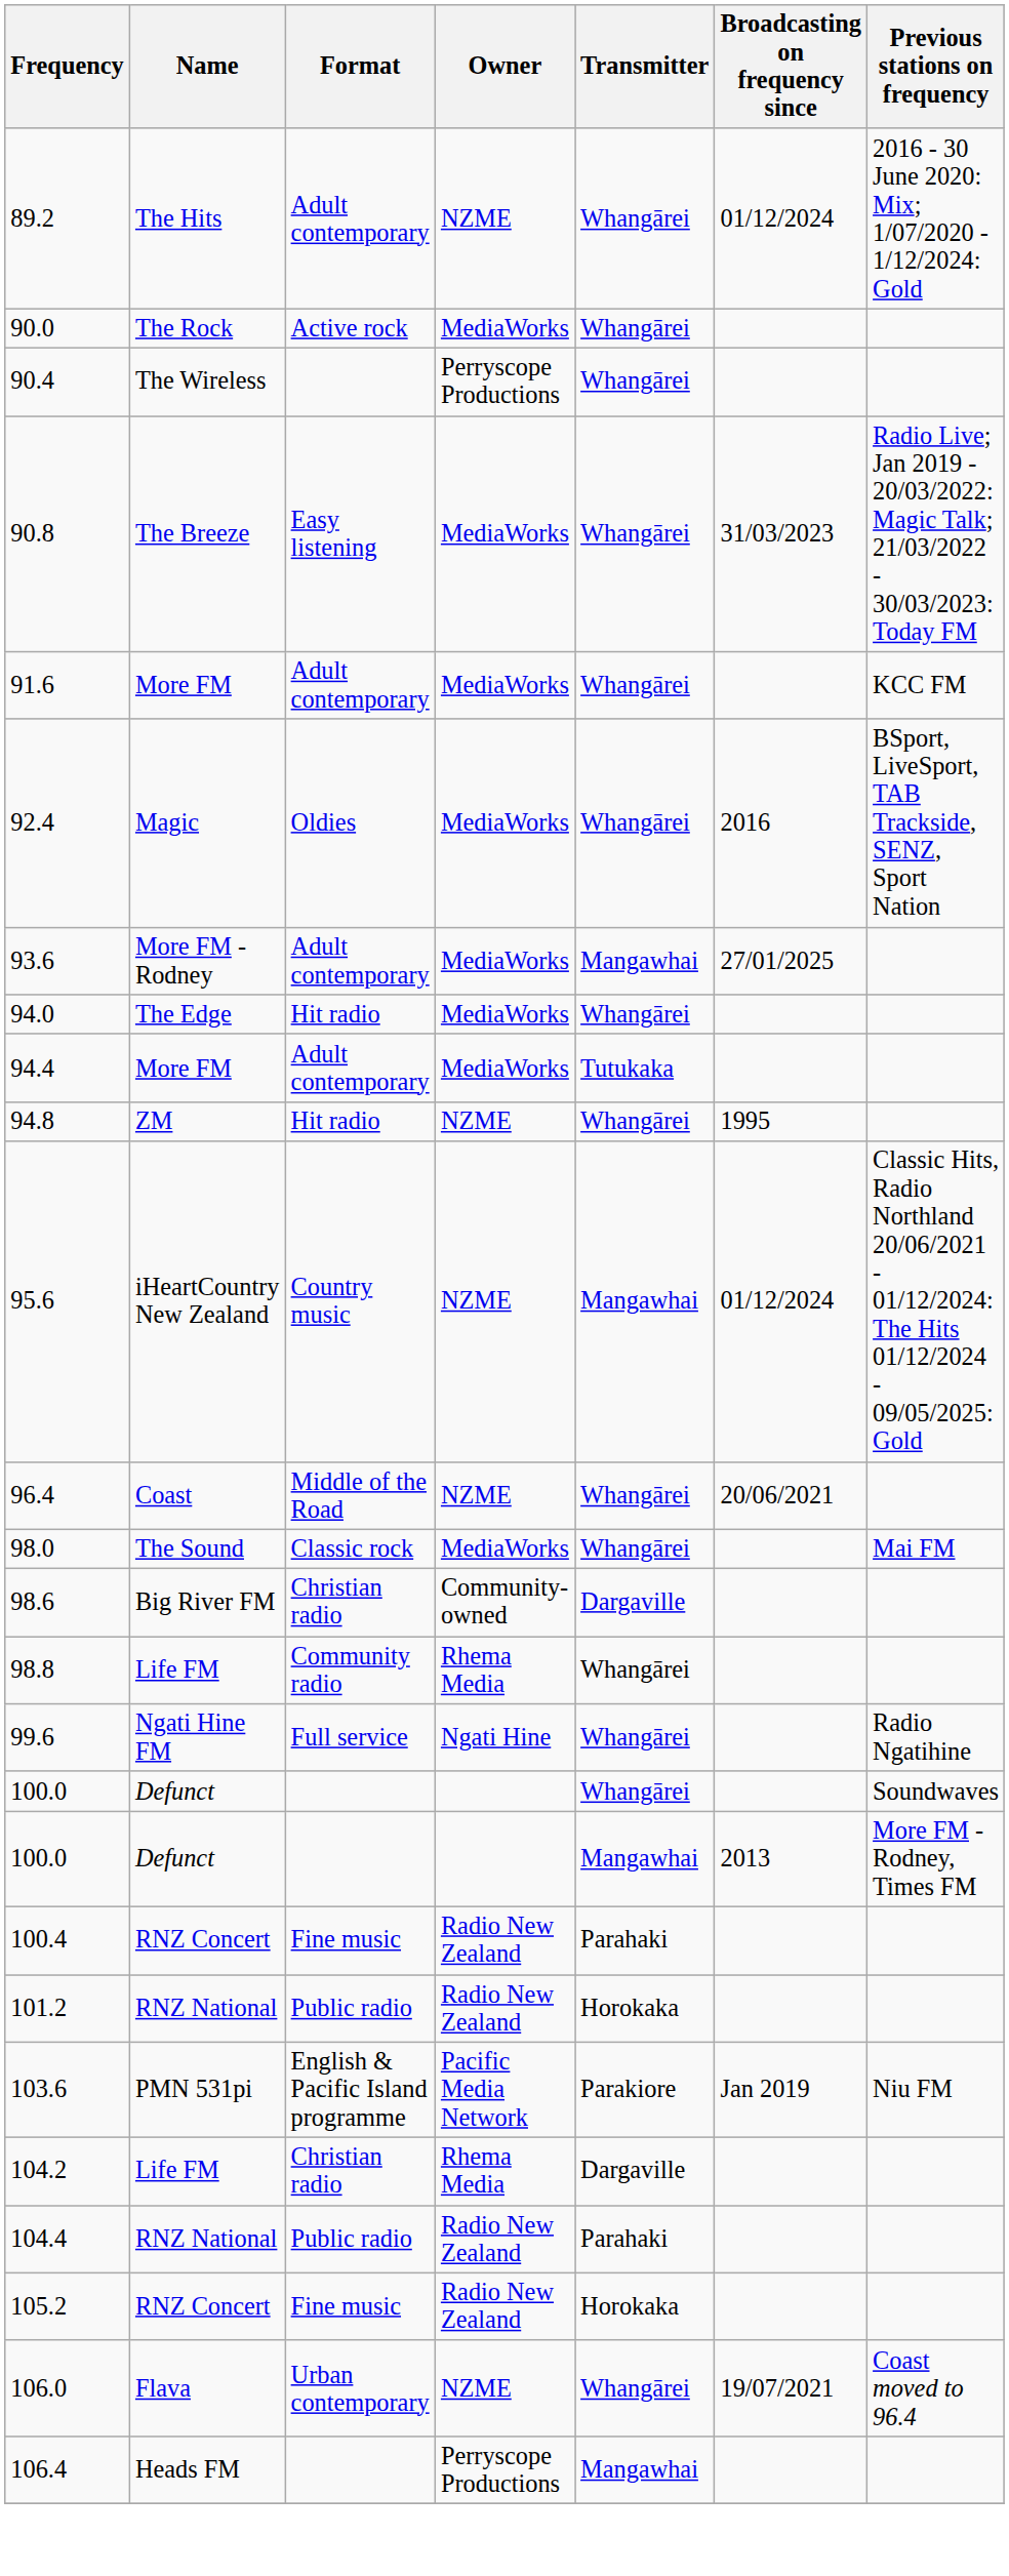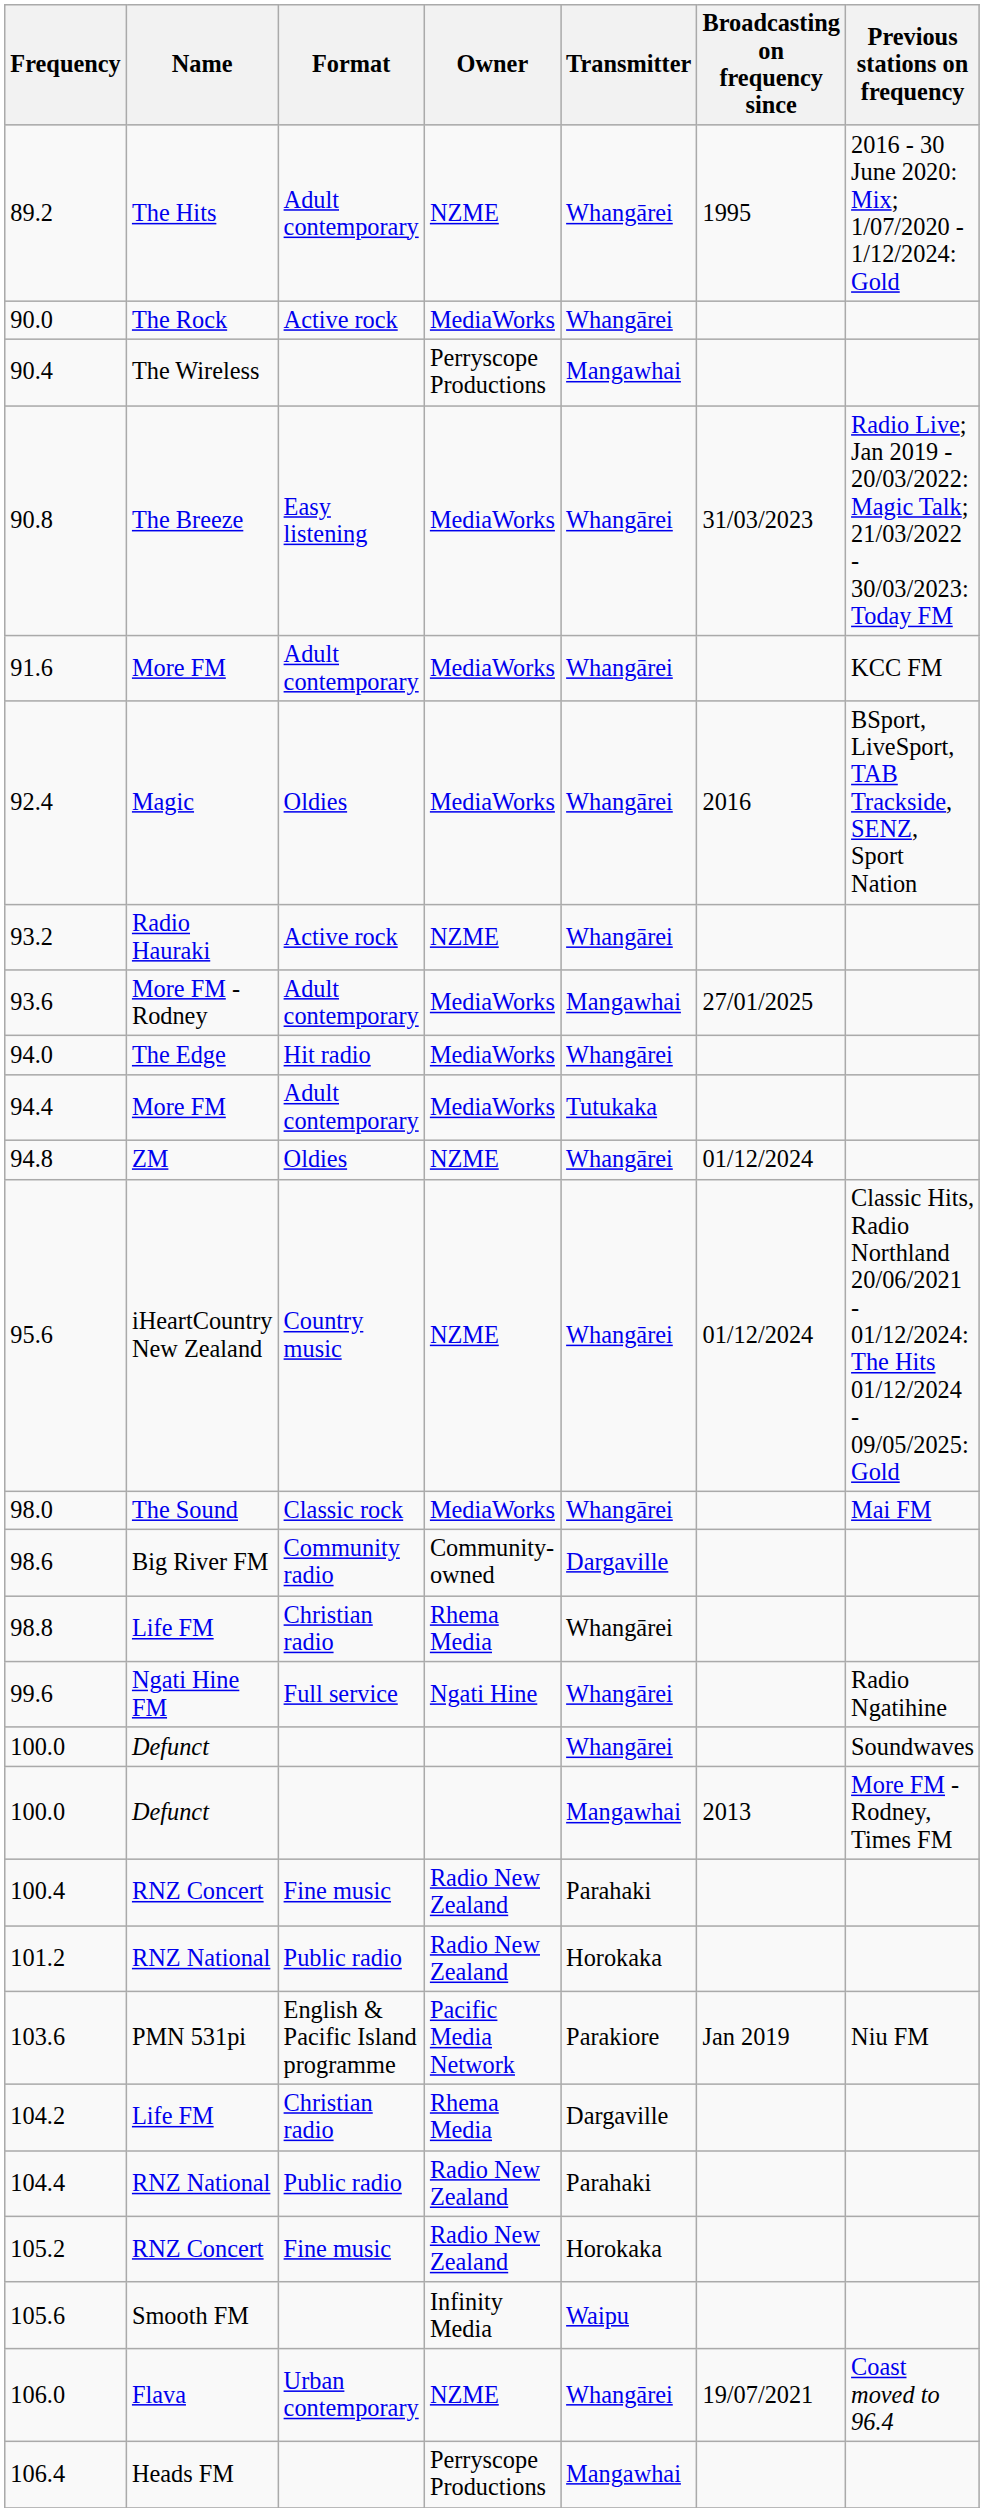 <table class="wikitable sortable" width="100%">
 <tr>
 <th scope="col">Frequency</th>
 <th scope="col">Name</th>
 <th scope="col">Format</th>
 <th scope="col">Owner</th>
 <th scope="col">Transmitter</th>
 <th scope="col">Broadcasting on<br>frequency since</th>
 <th scope="col" class="unsortable">Previous stations on frequency</th>
 </tr>
 <tr>
 <td>89.2</td>
 <td><a href='#'>The Hits</a></td>
 <td><a href='#'>Adult contemporary</a></td>
 <td><a href='#'>NZME</a></td>
 <td><a href='#'>Whangārei</a></td>
-<td>01/12/2024</td>
+<td>1995</td>
 <td>2016 - 30 June 2020: <a href='#'>Mix</a>; 1/07/2020 - 1/12/2024: <a href='#'>Gold</a></td>
 </tr>
 <tr>
 <td>90.0</td>
 <td><a href='#'>The Rock</a></td>
 <td><a href='#'>Active rock</a></td>
 <td><a href='#'>MediaWorks</a></td>
 <td><a href='#'>Whangārei</a></td>
 <td></td>
 <td></td>
 </tr>
 <tr>
 <td>90.4</td>
 <td>The Wireless </td>
 <td></td>
 <td>Perryscope Productions</td>
-<td><a href='#'>Whangārei</a></td>
+<td><a href='#'>Mangawhai</a></td>
 <td></td>
 <td></td>
 </tr>
 <tr>
 <td>90.8</td>
 <td><a href='#'>The Breeze</a></td>
 <td><a href='#'>Easy listening</a></td>
 <td><a href='#'>MediaWorks</a></td>
 <td><a href='#'>Whangārei</a></td>
 <td>31/03/2023</td>
 <td><a href='#'>Radio Live</a>; Jan 2019 - 20/03/2022: <a href='#'>Magic Talk</a>; 21/03/2022 - 30/03/2023: <a href='#'>Today FM</a></td>
 </tr>
 <tr>
 <td>91.6</td>
 <td><a href='#'>More FM</a></td>
 <td><a href='#'>Adult contemporary</a></td>
 <td><a href='#'>MediaWorks</a></td>
 <td><a href='#'>Whangārei</a></td>
 <td></td>
 <td>KCC FM</td>
 </tr>
 <tr>
 <td>92.4</td>
 <td><a href='#'>Magic</a></td>
 <td><a href='#'>Oldies</a></td>
 <td><a href='#'>MediaWorks</a></td>
 <td><a href='#'>Whangārei</a></td>
 <td>2016</td>
 <td>BSport, LiveSport, <a href='#'>TAB Trackside</a>, <a href='#'>SENZ</a>, Sport Nation</td>
 </tr>
 <tr>
+<td>93.2</td>
+<td><a href='#'>Radio Hauraki</a></td>
+<td><a href='#'>Active rock</a></td>
+<td><a href='#'>NZME</a></td>
+<td><a href='#'>Whangārei</a></td>
+<td></td>
+<td></td>
+</tr>
+<tr>
 <td>93.6</td>
 <td><a href='#'>More FM</a> - Rodney</td>
 <td><a href='#'>Adult contemporary</a></td>
 <td><a href='#'>MediaWorks</a></td>
 <td><a href='#'>Mangawhai</a></td>
 <td>27/01/2025</td>
 <td></td>
 </tr>
 <tr>
 <td>94.0</td>
 <td><a href='#'>The Edge</a></td>
 <td><a href='#'>Hit radio</a></td>
 <td><a href='#'>MediaWorks</a></td>
 <td><a href='#'>Whangārei</a></td>
 <td></td>
 <td></td>
 </tr>
 <tr>
 <td>94.4</td>
 <td><a href='#'>More FM</a></td>
 <td><a href='#'>Adult contemporary</a></td>
 <td><a href='#'>MediaWorks</a></td>
 <td><a href='#'>Tutukaka</a></td>
 <td></td>
 <td></td>
 </tr>
 <tr>
 <td>94.8</td>
 <td><a href='#'>ZM</a></td>
-<td><a href='#'>Hit radio</a></td>
+<td><a href='#'>Oldies</a></td>
 <td><a href='#'>NZME</a></td>
 <td><a href='#'>Whangārei</a></td>
-<td>1995</td>
+<td>01/12/2024</td>
 <td></td>
 </tr>
 <tr>
 <td>95.6</td>
 <td>iHeartCountry New Zealand</td>
 <td><a href='#'>Country music</a></td>
 <td><a href='#'>NZME</a></td>
-<td><a href='#'>Mangawhai</a></td>
+<td><a href='#'>Whangārei</a></td>
 <td>01/12/2024</td>
 <td>Classic Hits, Radio Northland <br> 20/06/2021 - 01/12/2024: <a href='#'>The Hits</a><br> 01/12/2024 - 09/05/2025: <a href='#'>Gold</a></td>
-</tr>
-<tr>
-<td>96.4</td>
-<td><a href='#'>Coast</a></td>
-<td><a href='#'>Middle of the Road</a></td>
-<td><a href='#'>NZME</a></td>
-<td><a href='#'>Whangārei</a></td>
-<td>20/06/2021</td>
-<td></td>
 </tr>
 <tr>
 <td>98.0</td>
 <td><a href='#'>The Sound</a></td>
 <td><a href='#'>Classic rock</a></td>
 <td><a href='#'>MediaWorks</a></td>
 <td><a href='#'>Whangārei</a></td>
 <td></td>
 <td><a href='#'>Mai FM</a></td>
 </tr>
 <tr>
 <td>98.6</td>
 <td>Big River FM</td>
-<td><a href='#'>Christian radio</a></td>
+<td><a href='#'>Community radio</a></td>
 <td>Community-owned</td>
 <td><a href='#'>Dargaville</a></td>
 <td></td>
 <td></td>
 </tr>
 <tr>
 <td>98.8</td>
 <td><a href='#'>Life FM</a></td>
-<td><a href='#'>Community radio</a></td>
+<td><a href='#'>Christian radio</a></td>
 <td><a href='#'>Rhema Media</a></td>
 <td>Whangārei</td>
 <td></td>
 <td></td>
 </tr>
 <tr>
 <td>99.6</td>
 <td><a href='#'>Ngati Hine FM</a></td>
 <td><a href='#'>Full service</a></td>
 <td><a href='#'>Ngati Hine</a></td>
 <td><a href='#'>Whangārei</a></td>
 <td></td>
 <td>Radio Ngatihine</td>
 </tr>
 <tr>
 <td>100.0</td>
 <td><em>Defunct</em></td>
 <td></td>
 <td></td>
 <td><a href='#'>Whangārei</a></td>
 <td></td>
 <td>Soundwaves</td>
 </tr>
 <tr>
 <td>100.0</td>
 <td><em>Defunct</em></td>
 <td></td>
 <td></td>
 <td><a href='#'>Mangawhai</a></td>
 <td>2013</td>
 <td><a href='#'>More FM</a> - Rodney, Times FM</td>
 </tr>
 <tr>
 <td>100.4</td>
 <td><a href='#'>RNZ Concert</a></td>
 <td><a href='#'>Fine music</a></td>
 <td><a href='#'>Radio New Zealand</a></td>
 <td>Parahaki</td>
 <td></td>
 <td></td>
 </tr>
 <tr>
 <td>101.2</td>
 <td><a href='#'>RNZ National</a></td>
 <td><a href='#'>Public radio</a></td>
 <td><a href='#'>Radio New Zealand</a></td>
 <td>Horokaka</td>
 <td></td>
 <td></td>
 </tr>
 <tr>
 <td>103.6</td>
 <td Pacific Media Network#Radio 531pi>PMN 531pi</td>
 <td>English & Pacific Island programme</td>
 <td><a href='#'>Pacific Media Network</a></td>
 <td>Parakiore</td>
 <td>Jan 2019</td>
 <td>Niu FM</td>
 </tr>
 <tr>
 <td>104.2</td>
 <td><a href='#'>Life FM</a></td>
 <td><a href='#'>Christian radio</a></td>
 <td><a href='#'>Rhema Media</a></td>
 <td>Dargaville</td>
 <td></td>
 <td></td>
 </tr>
 <tr>
 <td>104.4</td>
 <td><a href='#'>RNZ National</a></td>
 <td><a href='#'>Public radio</a></td>
 <td><a href='#'>Radio New Zealand</a></td>
 <td>Parahaki</td>
 <td></td>
 <td></td>
 </tr>
 <tr>
 <td>105.2</td>
 <td><a href='#'>RNZ Concert</a></td>
 <td><a href='#'>Fine music</a></td>
 <td><a href='#'>Radio New Zealand</a></td>
 <td>Horokaka</td>
 <td></td>
 <td></td>
 </tr>
 <tr>
+<td>105.6</td>
+<td>Smooth FM </td>
+<td></td>
+<td>Infinity Media</td>
+<td><a href='#'>Waipu</a></td>
+<td></td>
+<td></td>
+</tr>
+<tr>
 <td>106.0</td>
 <td><a href='#'>Flava</a></td>
 <td><a href='#'>Urban contemporary</a></td>
 <td><a href='#'>NZME</a></td>
 <td><a href='#'>Whangārei</a></td>
 <td>19/07/2021</td>
 <td><a href='#'>Coast</a> <em>moved to 96.4</em></td>
 </tr>
 <tr>
 <td>106.4</td>
 <td>Heads FM</td>
 <td></td>
 <td>Perryscope Productions</td>
 <td><a href='#'>Mangawhai</a></td>
 <td></td>
 <td></td>
 </tr>
 <tr>
 </tr>
 </table>
